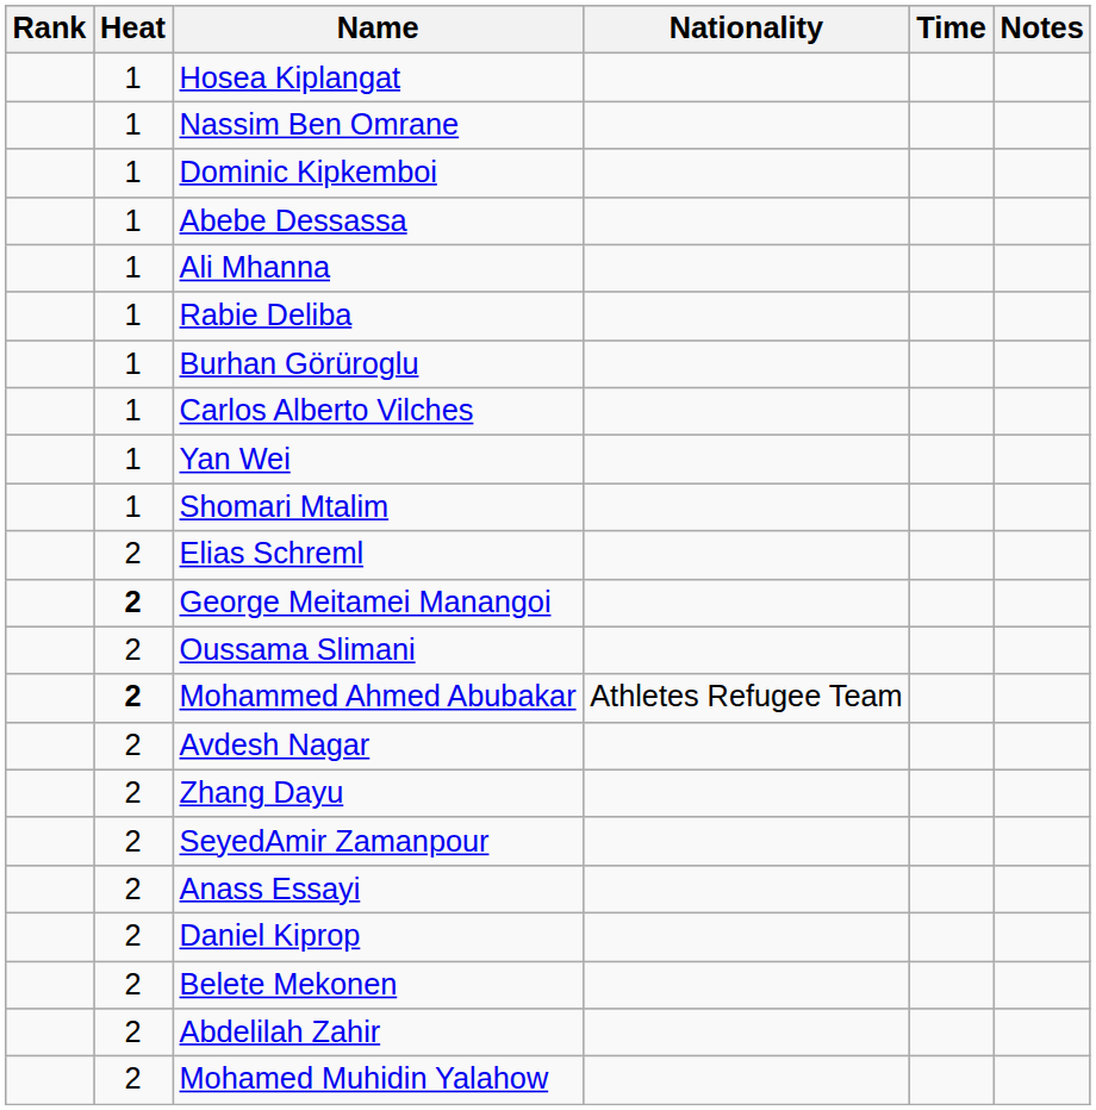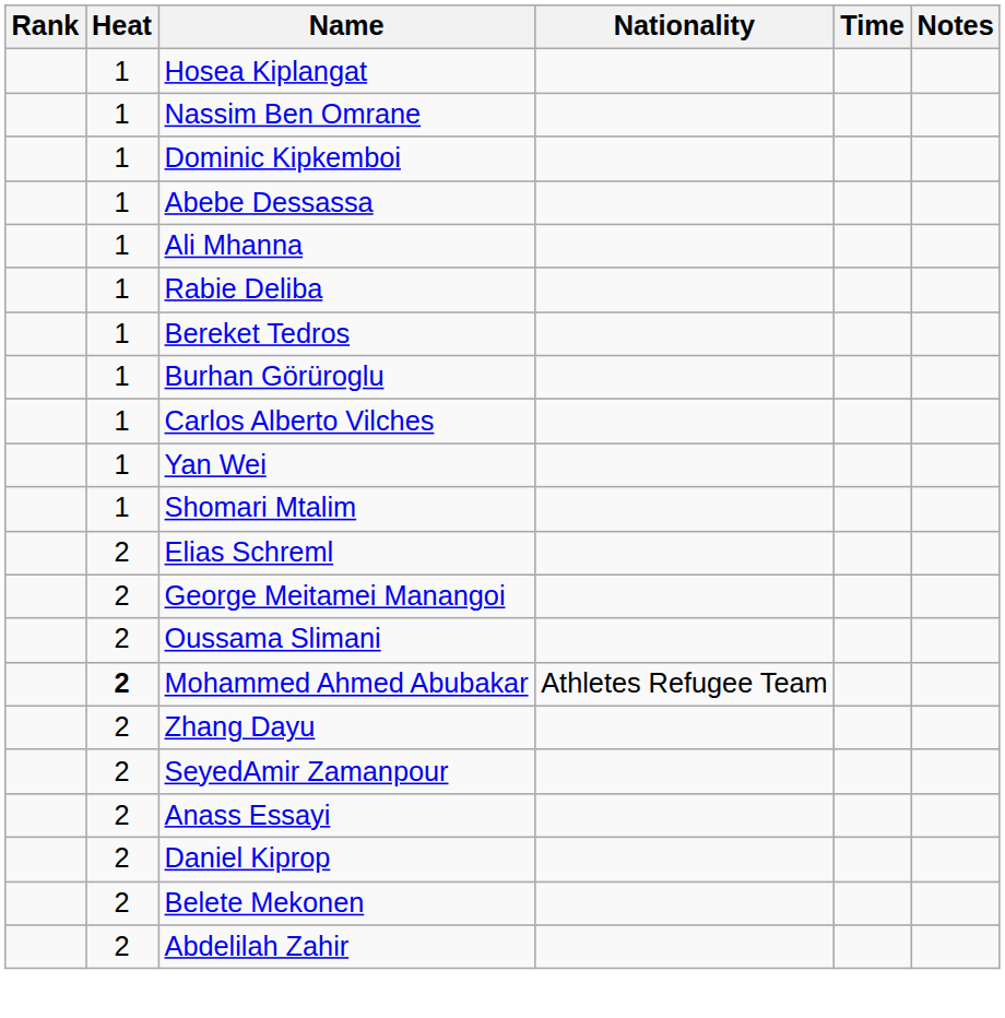 <table class="wikitable sortable" style="text-align:center">
 <tr>
 <th>Rank</th>
 <th>Heat</th>
 <th>Name</th>
 <th>Nationality</th>
 <th>Time</th>
 <th>Notes</th>
 </tr>
 <tr>
 <td></td>
 <td>1</td>
 <td align=left><a href='#'>Hosea Kiplangat</a></td>
 <td align=left></td>
 <td></td>
 <td></td>
 </tr>
 <tr>
 <td></td>
 <td>1</td>
 <td align=left><a href='#'>Nassim Ben Omrane</a></td>
 <td align=left></td>
 <td></td>
 <td></td>
 </tr>
 <tr>
 <td></td>
 <td>1</td>
 <td align=left><a href='#'>Dominic Kipkemboi</a></td>
 <td align=left></td>
 <td></td>
 <td></td>
 </tr>
 <tr>
 <td></td>
 <td>1</td>
 <td align=left><a href='#'>Abebe Dessassa</a></td>
 <td align=left></td>
 <td></td>
 <td></td>
 </tr>
 <tr>
 <td></td>
 <td>1</td>
 <td align=left><a href='#'>Ali Mhanna</a></td>
 <td align=left></td>
 <td></td>
 <td></td>
 </tr>
 <tr>
 <td></td>
 <td>1</td>
 <td align=left><a href='#'>Rabie Deliba</a></td>
 <td align=left></td>
 <td></td>
 <td></td>
 </tr>
 <tr>
 <td></td>
 <td>1</td>
+<td align=left><a href='#'>Bereket Tedros</a></td>
+<td align=left></td>
+<td></td>
+<td></td>
+</tr>
+<tr>
+<td></td>
+<td>1</td>
 <td align=left><a href='#'>Burhan Görüroglu</a></td>
 <td align=left></td>
 <td></td>
 <td></td>
 </tr>
 <tr>
 <td></td>
 <td>1</td>
 <td align=left><a href='#'>Carlos Alberto Vilches</a></td>
 <td align=left></td>
 <td></td>
 <td></td>
 </tr>
 <tr>
 <td></td>
 <td>1</td>
 <td align=left><a href='#'>Yan Wei</a></td>
 <td align=left></td>
 <td></td>
 <td></td>
 </tr>
 <tr>
 <td></td>
 <td>1</td>
 <td align=left><a href='#'>Shomari Mtalim</a></td>
 <td align=left></td>
 <td></td>
 <td></td>
 </tr>
 <tr>
 <td></td>
 <td>2</td>
 <td align=left><a href='#'>Elias Schreml</a></td>
 <td align=left></td>
 <td></td>
 <td></td>
 </tr>
 <tr>
 <td></td>
-<td><strong>2</strong></td>
+<td>2</td>
 <td align=left><a href='#'>George Meitamei Manangoi</a></td>
 <td align=left></td>
 <td></td>
 <td></td>
 </tr>
 <tr>
 <td></td>
 <td>2</td>
 <td align=left><a href='#'>Oussama Slimani</a></td>
 <td align=left></td>
 <td></td>
 <td></td>
 </tr>
 <tr>
 <td></td>
 <td><strong>2</strong></td>
 <td align=left><a href='#'>Mohammed Ahmed Abubakar</a></td>
 <td align=left>Athletes Refugee Team</td>
-<td></td>
-<td></td>
-</tr>
-<tr>
-<td></td>
-<td>2</td>
-<td align=left><a href='#'>Avdesh Nagar</a></td>
-<td align=left></td>
 <td></td>
 <td></td>
 </tr>
 <tr>
 <td></td>
 <td>2</td>
 <td align=left><a href='#'>Zhang Dayu</a></td>
 <td align=left></td>
 <td></td>
 <td></td>
 </tr>
 <tr>
 <td></td>
 <td>2</td>
 <td align=left><a href='#'>SeyedAmir Zamanpour</a></td>
 <td align=left></td>
 <td></td>
 <td></td>
 </tr>
 <tr>
 <td></td>
 <td>2</td>
 <td align=left><a href='#'>Anass Essayi</a></td>
 <td align=left></td>
 <td></td>
 <td></td>
 </tr>
 <tr>
 <td></td>
 <td>2</td>
 <td align=left><a href='#'>Daniel Kiprop</a></td>
 <td align=left></td>
 <td></td>
 <td></td>
 </tr>
 <tr>
 <td></td>
 <td>2</td>
 <td align=left><a href='#'>Belete Mekonen</a></td>
 <td align=left></td>
 <td></td>
 <td></td>
 </tr>
 <tr>
 <td></td>
 <td>2</td>
 <td align=left><a href='#'>Abdelilah Zahir</a></td>
 <td align=left></td>
 <td></td>
 <td></td>
 </tr>
-<tr>
-<td></td>
-<td>2</td>
-<td align=left><a href='#'>Mohamed Muhidin Yalahow</a></td>
-<td align=left></td>
-<td></td>
-<td></td>
-</tr>
 </table>
